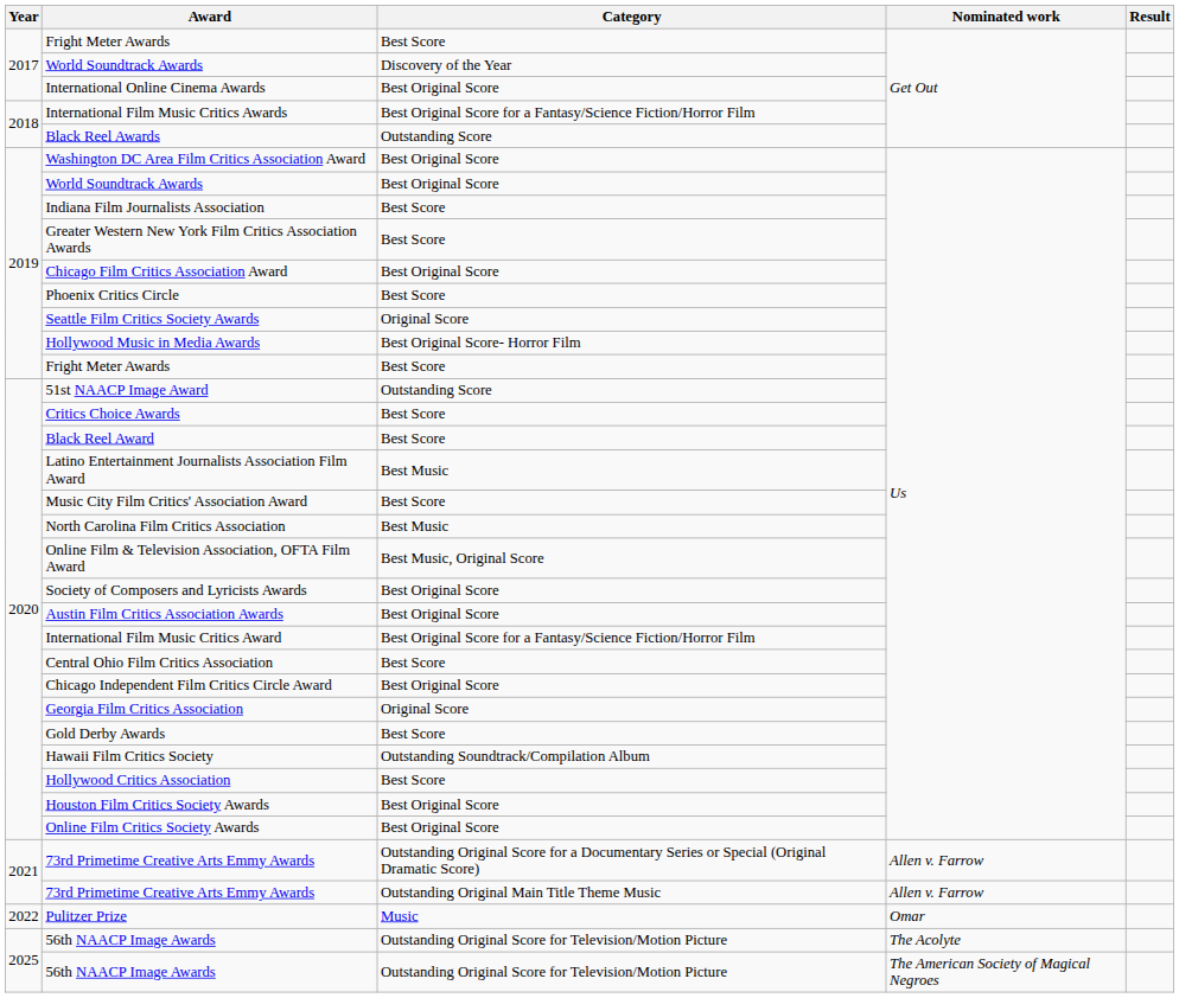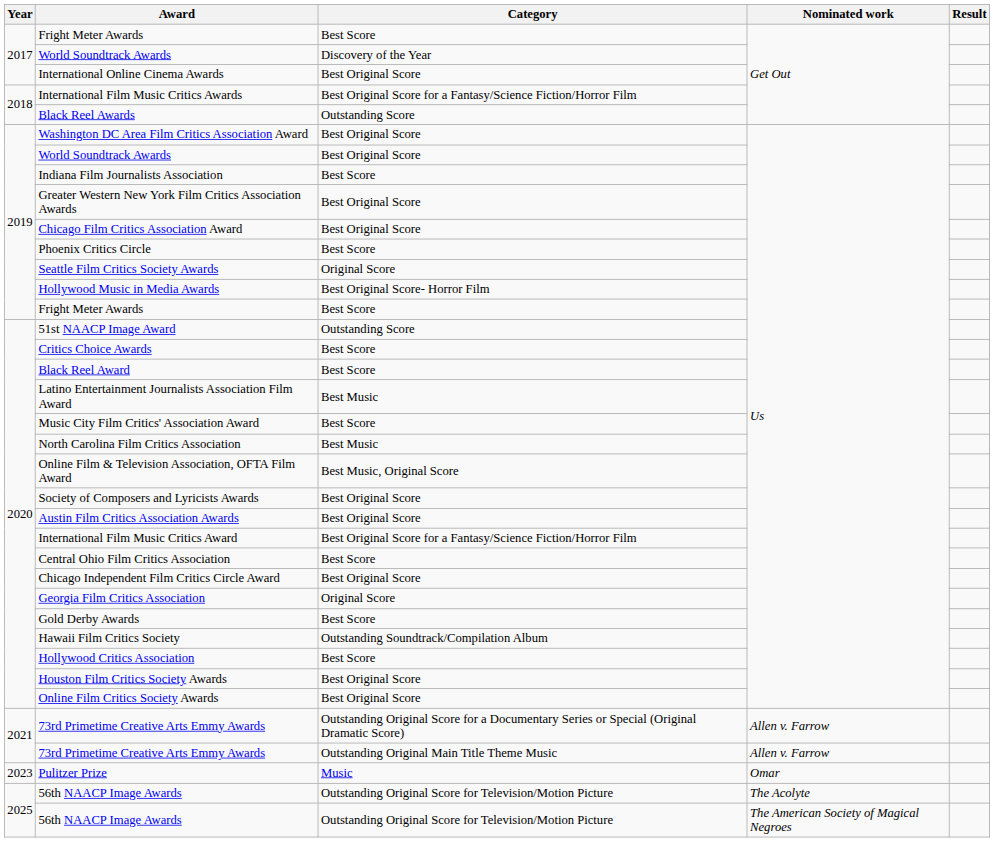 <table Class="wikitable">
 <tr>
 <th>Year</th>
 <th>Award</th>
 <th>Category</th>
 <th>Nominated work</th>
 <th>Result</th>
 </tr>
 <tr>
 <td rowspan=3>2017</td>
 <td>Fright Meter Awards</td>
 <td>Best Score</td>
 <td rowspan=5><em>Get Out</em></td>
 <td></td>
 </tr>
 <tr>
 <td><a href='#'>World Soundtrack Awards</a></td>
 <td>Discovery of the Year</td>
 <td></td>
 </tr>
 <tr>
 <td>International Online Cinema Awards</td>
 <td>Best Original Score</td>
 <td></td>
 </tr>
 <tr>
 <td rowspan=2>2018</td>
 <td>International Film Music Critics Awards</td>
 <td>Best Original Score for a Fantasy/Science Fiction/Horror Film</td>
 <td></td>
 </tr>
 <tr>
 <td><a href='#'>Black Reel Awards</a></td>
 <td>Outstanding Score</td>
 <td></td>
 </tr>
 <tr>
 <td rowspan=9>2019</td>
 <td><a href='#'>Washington DC Area Film Critics Association</a> Award</td>
 <td>Best Original Score</td>
 <td rowspan=27><em>Us</em></td>
 <td></td>
 </tr>
 <tr>
 <td><a href='#'>World Soundtrack Awards</a></td>
 <td>Best Original Score</td>
 <td></td>
 </tr>
 <tr>
 <td>Indiana Film Journalists Association</td>
 <td>Best Score</td>
 <td></td>
 </tr>
 <tr>
 <td>Greater Western New York Film Critics Association Awards</td>
-<td>Best Score</td>
+<td>Best Original Score</td>
 <td></td>
 </tr>
 <tr>
 <td><a href='#'>Chicago Film Critics Association</a> Award</td>
 <td>Best Original Score</td>
 <td></td>
 </tr>
 <tr>
 <td>Phoenix Critics Circle</td>
 <td>Best Score</td>
 <td></td>
 </tr>
 <tr>
 <td><a href='#'>Seattle Film Critics Society Awards</a></td>
 <td>Original Score</td>
 <td></td>
 </tr>
 <tr>
 <td><a href='#'>Hollywood Music in Media Awards</a></td>
 <td>Best Original Score- Horror Film</td>
 <td></td>
 </tr>
 <tr>
 <td>Fright Meter Awards</td>
 <td>Best Score</td>
 <td></td>
 </tr>
 <tr>
 <td rowspan=18>2020</td>
 <td>51st <a href='#'>NAACP Image Award</a></td>
 <td>Outstanding Score</td>
 <td></td>
 </tr>
 <tr>
 <td><a href='#'>Critics Choice Awards</a></td>
 <td>Best Score</td>
 <td></td>
 </tr>
 <tr>
 <td><a href='#'>Black Reel Award</a></td>
 <td>Best Score</td>
 <td></td>
 </tr>
 <tr>
 <td>Latino Entertainment Journalists Association Film Award</td>
 <td>Best Music</td>
 <td></td>
 </tr>
 <tr>
 <td>Music City Film Critics' Association Award</td>
 <td>Best Score</td>
 <td></td>
 </tr>
 <tr>
 <td>North Carolina Film Critics Association</td>
 <td>Best Music</td>
 <td></td>
 </tr>
 <tr>
 <td>Online Film & Television Association, OFTA Film Award</td>
 <td>Best Music, Original Score</td>
 <td></td>
 </tr>
 <tr>
 <td>Society of Composers and Lyricists Awards</td>
 <td>Best Original Score</td>
 <td></td>
 </tr>
 <tr>
 <td><a href='#'>Austin Film Critics Association Awards</a></td>
 <td>Best Original Score</td>
 <td></td>
 </tr>
 <tr>
 <td>International Film Music Critics Award</td>
 <td>Best Original Score for a Fantasy/Science Fiction/Horror Film</td>
 <td></td>
 </tr>
 <tr>
 <td>Central Ohio Film Critics Association</td>
 <td>Best Score</td>
 <td></td>
 </tr>
 <tr>
 <td>Chicago Independent Film Critics Circle Award</td>
 <td>Best Original Score</td>
 <td></td>
 </tr>
 <tr>
 <td><a href='#'>Georgia Film Critics Association</a></td>
 <td>Original Score</td>
 <td></td>
 </tr>
 <tr>
 <td>Gold Derby Awards</td>
 <td>Best Score</td>
 <td></td>
 </tr>
 <tr>
 <td>Hawaii Film Critics Society</td>
 <td>Outstanding Soundtrack/Compilation Album</td>
 <td></td>
 </tr>
 <tr>
 <td><a href='#'>Hollywood Critics Association</a></td>
 <td>Best Score</td>
 <td></td>
 </tr>
 <tr>
 <td><a href='#'>Houston Film Critics Society</a> Awards</td>
 <td>Best Original Score</td>
 <td></td>
 </tr>
 <tr>
 <td><a href='#'>Online Film Critics Society</a> Awards</td>
 <td>Best Original Score</td>
 <td></td>
 </tr>
 <tr>
 <td rowspan=2>2021</td>
 <td><a href='#'>73rd Primetime Creative Arts Emmy Awards</a></td>
 <td>Outstanding Original Score for a Documentary Series or Special (Original Dramatic Score)</td>
 <td><em>Allen v. Farrow</em></td>
 <td></td>
 </tr>
 <tr>
 <td><a href='#'>73rd Primetime Creative Arts Emmy Awards</a></td>
 <td>Outstanding Original Main Title Theme Music</td>
 <td><em>Allen v. Farrow</em></td>
 <td></td>
 </tr>
 <tr>
-<td>2022</td>
+<td>2023</td>
 <td><a href='#'>Pulitzer Prize</a></td>
 <td><a href='#'>Music</a></td>
 <td><em>Omar</em></td>
 <td></td>
 </tr>
 <tr>
 <td rowspan=2>2025</td>
 <td>56th <a href='#'>NAACP Image Awards</a></td>
 <td>Outstanding Original Score for Television/Motion Picture</td>
 <td><em>The Acolyte</em></td>
 <td></td>
 </tr>
 <tr>
 <td>56th <a href='#'>NAACP Image Awards</a></td>
 <td>Outstanding Original Score for Television/Motion Picture</td>
 <td><em>The American Society of Magical Negroes</em></td>
 <td></td>
 </tr>
 </table>
